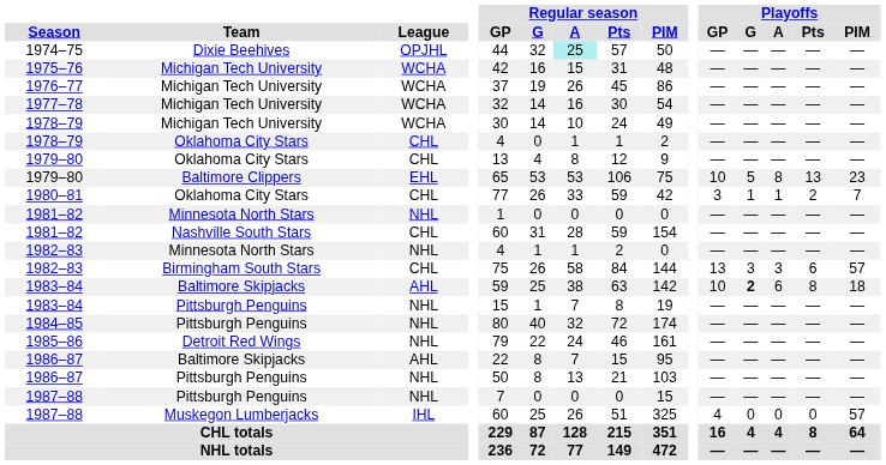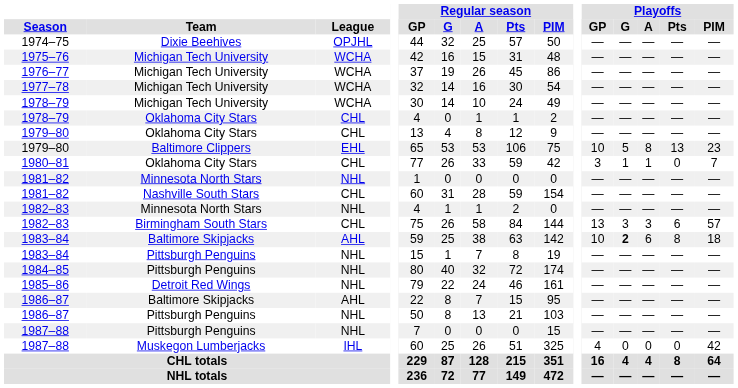 <table border="0" cellpadding="1" cellspacing="0" style="text-align:center; width:60em">
 <tr bgcolor="#e0e0e0">
 <th colspan="3" bgcolor="#ffffff"> </th>
 <th rowspan="99" bgcolor="#ffffff"> </th>
 <th colspan="5"><a href='#'>Regular season</a></th>
 <th rowspan="99" bgcolor="#ffffff"> </th>
 <th colspan="5"><a href='#'>Playoffs</a></th>
 </tr>
 <tr bgcolor="#e0e0e0">
 <th><a href='#'>Season</a></th>
 <th>Team</th>
 <th>League</th>
 <th>GP</th>
 <th><a href='#'>G</a></th>
 <th><a href='#'>A</a></th>
 <th><a href='#'>Pts</a></th>
 <th><a href='#'>PIM</a></th>
 <th>GP</th>
 <th>G</th>
 <th>A</th>
 <th>Pts</th>
 <th>PIM</th>
 </tr>
 <tr>
 <td>1974–75</td>
 <td><a href='#'>Dixie Beehives</a></td>
 <td><a href='#'>OPJHL</a></td>
 <td>44</td>
 <td>32</td>
-<td style="background: paleturquoise;">25</td>
+<td>25</td>
 <td>57</td>
 <td>50</td>
 <td>—</td>
 <td>—</td>
 <td>—</td>
 <td>—</td>
 <td>—</td>
 </tr>
 <tr bgcolor="#f0f0f0">
 <td><a href='#'>1975–76</a></td>
 <td><a href='#'>Michigan Tech University</a></td>
 <td><a href='#'>WCHA</a></td>
 <td>42</td>
 <td>16</td>
 <td>15</td>
 <td>31</td>
 <td>48</td>
 <td>—</td>
 <td>—</td>
 <td>—</td>
 <td>—</td>
 <td>—</td>
 </tr>
 <tr>
 <td><a href='#'>1976–77</a></td>
 <td>Michigan Tech University</td>
 <td>WCHA</td>
 <td>37</td>
 <td>19</td>
 <td>26</td>
 <td>45</td>
 <td>86</td>
 <td>—</td>
 <td>—</td>
 <td>—</td>
 <td>—</td>
 <td>—</td>
 </tr>
 <tr bgcolor="#f0f0f0">
 <td><a href='#'>1977–78</a></td>
 <td>Michigan Tech University</td>
 <td>WCHA</td>
 <td>32</td>
 <td>14</td>
 <td>16</td>
 <td>30</td>
 <td>54</td>
 <td>—</td>
 <td>—</td>
 <td>—</td>
 <td>—</td>
 <td>—</td>
 </tr>
 <tr>
 <td><a href='#'>1978–79</a></td>
 <td>Michigan Tech University</td>
 <td>WCHA</td>
 <td>30</td>
 <td>14</td>
 <td>10</td>
 <td>24</td>
 <td>49</td>
 <td>—</td>
 <td>—</td>
 <td>—</td>
 <td>—</td>
 <td>—</td>
 </tr>
 <tr bgcolor="#f0f0f0">
 <td><a href='#'>1978–79</a></td>
 <td><a href='#'>Oklahoma City Stars</a></td>
 <td><a href='#'>CHL</a></td>
 <td>4</td>
 <td>0</td>
 <td>1</td>
 <td>1</td>
 <td>2</td>
 <td>—</td>
 <td>—</td>
 <td>—</td>
 <td>—</td>
 <td>—</td>
 </tr>
 <tr>
 <td><a href='#'>1979–80</a></td>
 <td>Oklahoma City Stars</td>
 <td>CHL</td>
 <td>13</td>
 <td>4</td>
 <td>8</td>
 <td>12</td>
 <td>9</td>
 <td>—</td>
 <td>—</td>
 <td>—</td>
 <td>—</td>
 <td>—</td>
 </tr>
 <tr bgcolor="#f0f0f0">
 <td>1979–80</td>
 <td><a href='#'>Baltimore Clippers</a></td>
 <td><a href='#'>EHL</a></td>
 <td>65</td>
 <td>53</td>
 <td>53</td>
 <td>106</td>
 <td>75</td>
 <td>10</td>
 <td>5</td>
 <td>8</td>
 <td>13</td>
 <td>23</td>
 </tr>
 <tr>
 <td><a href='#'>1980–81</a></td>
 <td>Oklahoma City Stars</td>
 <td>CHL</td>
 <td>77</td>
 <td>26</td>
 <td>33</td>
 <td>59</td>
 <td>42</td>
 <td>3</td>
 <td>1</td>
 <td>1</td>
-<td>2</td>
+<td>0</td>
 <td>7</td>
 </tr>
 <tr bgcolor="#f0f0f0">
 <td><a href='#'>1981–82</a></td>
 <td><a href='#'>Minnesota North Stars</a></td>
 <td><a href='#'>NHL</a></td>
 <td>1</td>
 <td>0</td>
 <td>0</td>
 <td>0</td>
 <td>0</td>
 <td>—</td>
 <td>—</td>
 <td>—</td>
 <td>—</td>
 <td>—</td>
 </tr>
 <tr>
 <td><a href='#'>1981–82</a></td>
 <td><a href='#'>Nashville South Stars</a></td>
 <td>CHL</td>
 <td>60</td>
 <td>31</td>
 <td>28</td>
 <td>59</td>
 <td>154</td>
 <td>—</td>
 <td>—</td>
 <td>—</td>
 <td>—</td>
 <td>—</td>
 </tr>
 <tr bgcolor="#f0f0f0">
 <td><a href='#'>1982–83</a></td>
 <td>Minnesota North Stars</td>
 <td>NHL</td>
 <td>4</td>
 <td>1</td>
 <td>1</td>
 <td>2</td>
 <td>0</td>
 <td>—</td>
 <td>—</td>
 <td>—</td>
 <td>—</td>
 <td>—</td>
 </tr>
 <tr>
 <td><a href='#'>1982–83</a></td>
 <td><a href='#'>Birmingham South Stars</a></td>
 <td>CHL</td>
 <td>75</td>
 <td>26</td>
 <td>58</td>
 <td>84</td>
 <td>144</td>
 <td>13</td>
 <td>3</td>
 <td>3</td>
 <td>6</td>
 <td>57</td>
 </tr>
 <tr bgcolor="#f0f0f0">
 <td><a href='#'>1983–84</a></td>
 <td><a href='#'>Baltimore Skipjacks</a></td>
 <td><a href='#'>AHL</a></td>
 <td>59</td>
 <td>25</td>
 <td>38</td>
 <td>63</td>
 <td>142</td>
 <td>10</td>
 <td><strong>2</strong></td>
 <td>6</td>
 <td>8</td>
 <td>18</td>
 </tr>
 <tr>
 <td><a href='#'>1983–84</a></td>
 <td><a href='#'>Pittsburgh Penguins</a></td>
 <td>NHL</td>
 <td>15</td>
 <td>1</td>
 <td>7</td>
 <td>8</td>
 <td>19</td>
 <td>—</td>
 <td>—</td>
 <td>—</td>
 <td>—</td>
 <td>—</td>
 </tr>
 <tr bgcolor="#f0f0f0">
 <td><a href='#'>1984–85</a></td>
 <td>Pittsburgh Penguins</td>
 <td>NHL</td>
 <td>80</td>
 <td>40</td>
 <td>32</td>
 <td>72</td>
 <td>174</td>
 <td>—</td>
 <td>—</td>
 <td>—</td>
 <td>—</td>
 <td>—</td>
 </tr>
 <tr>
 <td><a href='#'>1985–86</a></td>
 <td><a href='#'>Detroit Red Wings</a></td>
 <td>NHL</td>
 <td>79</td>
 <td>22</td>
 <td>24</td>
 <td>46</td>
 <td>161</td>
 <td>—</td>
 <td>—</td>
 <td>—</td>
 <td>—</td>
 <td>—</td>
 </tr>
 <tr bgcolor="#f0f0f0">
 <td><a href='#'>1986–87</a></td>
 <td>Baltimore Skipjacks</td>
 <td>AHL</td>
 <td>22</td>
 <td>8</td>
 <td>7</td>
 <td>15</td>
 <td>95</td>
 <td>—</td>
 <td>—</td>
 <td>—</td>
 <td>—</td>
 <td>—</td>
 </tr>
 <tr>
 <td><a href='#'>1986–87</a></td>
 <td>Pittsburgh Penguins</td>
 <td>NHL</td>
 <td>50</td>
 <td>8</td>
 <td>13</td>
 <td>21</td>
 <td>103</td>
 <td>—</td>
 <td>—</td>
 <td>—</td>
 <td>—</td>
 <td>—</td>
 </tr>
 <tr bgcolor="#f0f0f0">
 <td><a href='#'>1987–88</a></td>
 <td>Pittsburgh Penguins</td>
 <td>NHL</td>
 <td>7</td>
 <td>0</td>
 <td>0</td>
 <td>0</td>
 <td>15</td>
 <td>—</td>
 <td>—</td>
 <td>—</td>
 <td>—</td>
 <td>—</td>
 </tr>
 <tr>
 <td><a href='#'>1987–88</a></td>
 <td><a href='#'>Muskegon Lumberjacks</a></td>
 <td><a href='#'>IHL</a></td>
 <td>60</td>
 <td>25</td>
 <td>26</td>
 <td>51</td>
 <td>325</td>
 <td>4</td>
 <td>0</td>
 <td>0</td>
 <td>0</td>
-<td>57</td>
+<td>42</td>
 </tr>
 <tr bgcolor="#e0e0e0">
 <th colspan=3>CHL totals</th>
 <th>229</th>
 <th>87</th>
 <th>128</th>
 <th>215</th>
 <th>351</th>
 <th>16</th>
 <th>4</th>
 <th>4</th>
 <th>8</th>
 <th>64</th>
 </tr>
 <tr bgcolor="#e0e0e0">
 <th colspan=3>NHL totals</th>
 <th>236</th>
 <th>72</th>
 <th>77</th>
 <th>149</th>
 <th>472</th>
 <th>—</th>
 <th>—</th>
 <th>—</th>
 <th>—</th>
 <th>—</th>
 </tr>
 </table>
